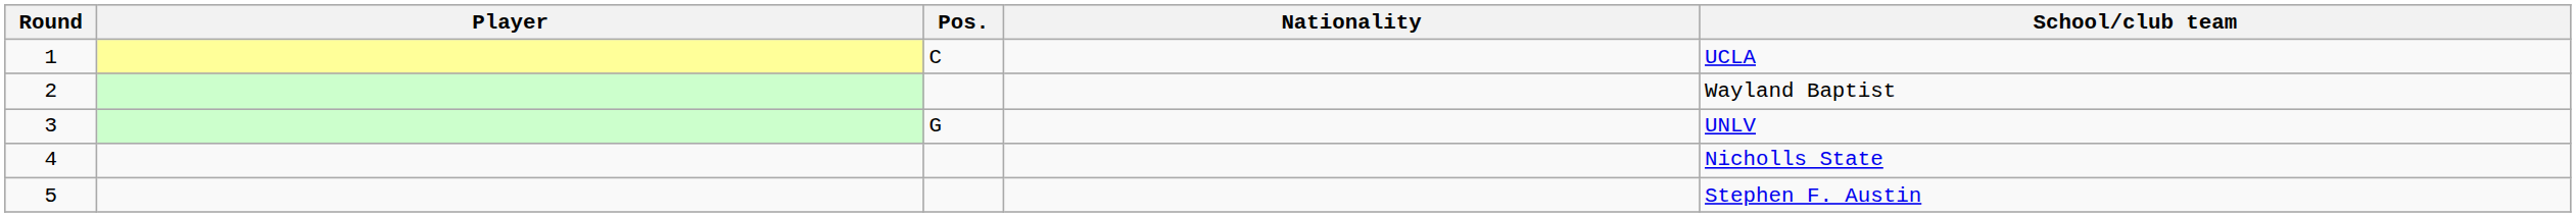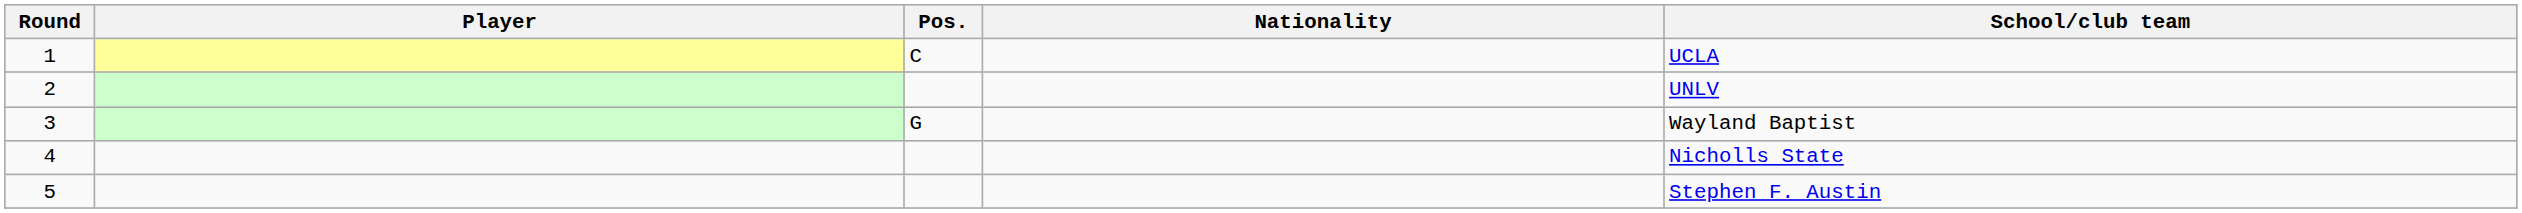 <table class="wikitable sortable">
 <tr>
 <th width="1%">Round</th>
 <th width="19%">Player</th>
 <th width="1%">Pos.</th>
 <th width="16%">Nationality</th>
 <th width="20%">School/club team</th>
 </tr>
 <tr>
 <td align=center>1</td>
 <td bgcolor="#FFFF99"></td>
 <td>C</td>
 <td></td>
 <td><a href='#'>UCLA</a></td>
 </tr>
 <tr>
 <td align=center>2</td>
 <td bgcolor="#CCFFCC"></td>
 <td></td>
 <td></td>
-<td>Wayland Baptist</td>
+<td><a href='#'>UNLV</a></td>
 </tr>
 <tr>
 <td align=center>3</td>
 <td bgcolor="#CCFFCC"></td>
 <td>G</td>
 <td></td>
-<td><a href='#'>UNLV</a></td>
+<td>Wayland Baptist</td>
 </tr>
 <tr>
 <td align=center>4</td>
 <td></td>
 <td></td>
 <td></td>
 <td><a href='#'>Nicholls State</a></td>
 </tr>
 <tr>
 <td align=center>5</td>
 <td></td>
 <td></td>
 <td></td>
 <td><a href='#'>Stephen F. Austin</a></td>
 </tr>
 </table>
